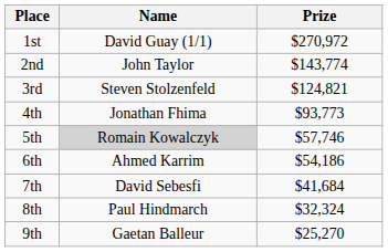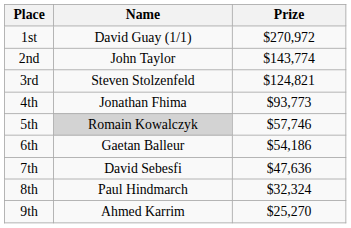 <table class="wikitable">
 <tr>
 <th width="50">Place</th>
 <th width="200">Name</th>
 <th width="125">Prize</th>
 </tr>
 <tr>
 <td align = "center">1st</td>
 <td align = "center"> David Guay (1/1)</td>
 <td align = "center">$270,972</td>
 </tr>
 <tr>
 <td align = "center">2nd</td>
 <td align = "center"> John Taylor</td>
 <td align = "center">$143,774</td>
 </tr>
 <tr>
 <td align = "center">3rd</td>
 <td align = "center"> Steven Stolzenfeld</td>
 <td align = "center">$124,821</td>
 </tr>
 <tr>
 <td align = "center">4th</td>
 <td align = "center"> Jonathan Fhima</td>
 <td align = "center">$93,773</td>
 </tr>
 <tr>
 <td align = "center">5th</td>
 <td align = "center" style="background: lightgrey;"> Romain Kowalczyk</td>
 <td align = "center">$57,746</td>
 </tr>
 <tr>
 <td align = "center">6th</td>
-<td align = "center"> Ahmed Karrim</td>
+<td align = "center"> Gaetan Balleur</td>
 <td align = "center">$54,186</td>
 </tr>
 <tr>
 <td align = "center">7th</td>
 <td align = "center"> David Sebesfi</td>
-<td align = "center">$41,684</td>
+<td align = "center">$47,636</td>
 </tr>
 <tr>
 <td align = "center">8th</td>
 <td align = "center"> Paul Hindmarch</td>
 <td align = "center">$32,324</td>
 </tr>
 <tr>
 <td align = "center">9th</td>
-<td align = "center"> Gaetan Balleur</td>
+<td align = "center"> Ahmed Karrim</td>
 <td align = "center">$25,270</td>
 </tr>
 </table>
